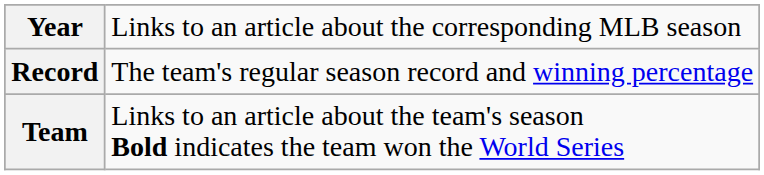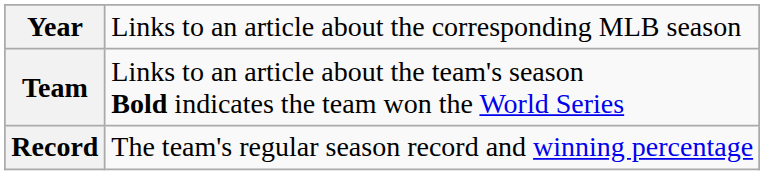 <table class="wikitable plainrowheaders">
 <tr>
 <th scope="row" style="text-align:center"><strong>Year</strong></th>
 <td>Links to an article about the corresponding MLB season</td>
 </tr>
 <tr>
+<th scope="row" style="text-align:center"><strong>Team</strong></th>
+<td>Links to an article about the team's season<br><strong>Bold</strong> indicates the team won the <a href='#'>World Series</a></td>
+</tr>
+<tr>
 <th scope="row" style="text-align:center"><strong>Record</strong></th>
 <td>The team's regular season record and <a href='#'>winning percentage</a></td>
 </tr>
-<tr>
-<th scope="row" style="text-align:center"><strong>Team</strong></th>
-<td>Links to an article about the team's season<br><strong>Bold</strong> indicates the team won the <a href='#'>World Series</a></td>
-</tr>
 </table>
